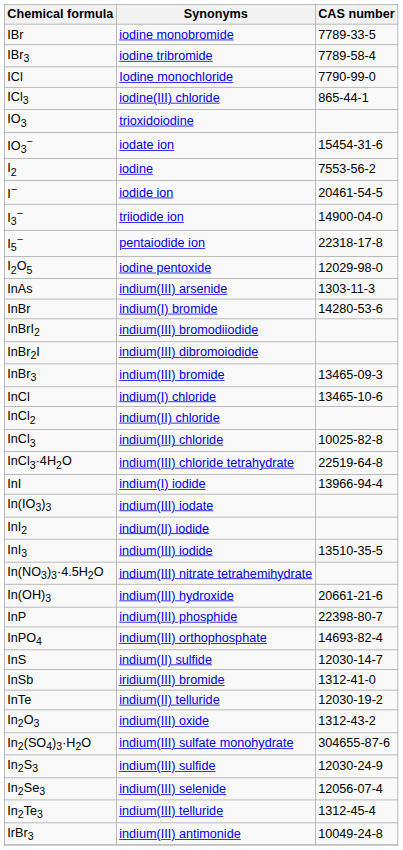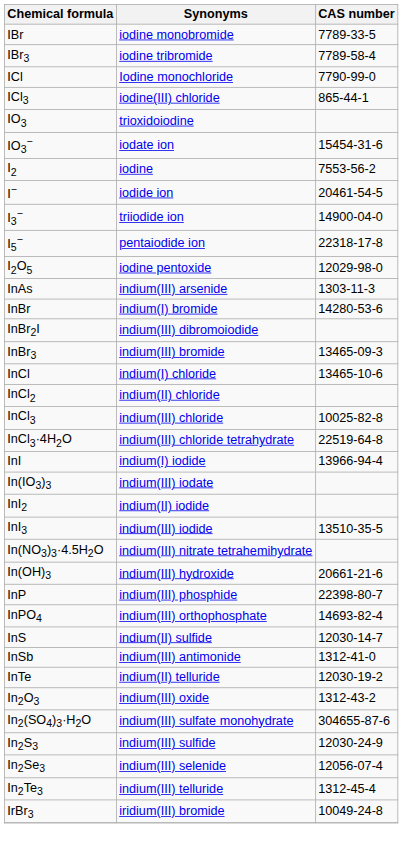 <table class="wikitable sortable">
 <tr>
 <th>Chemical formula</th>
 <th>Synonyms</th>
 <th>CAS number</th>
 </tr>
 <tr>
 <td>IBr</td>
 <td><a href='#'>iodine monobromide</a></td>
 <td>7789-33-5</td>
 </tr>
 <tr>
 <td>IBr<sub>3</sub></td>
 <td><a href='#'>iodine tribromide</a></td>
 <td>7789-58-4</td>
 </tr>
 <tr>
 <td>ICl</td>
 <td><a href='#'>Iodine monochloride</a></td>
 <td>7790-99-0</td>
 </tr>
 <tr>
 <td>ICl<sub>3</sub></td>
 <td><a href='#'>iodine(III) chloride</a></td>
 <td>865-44-1</td>
 </tr>
 <tr>
 <td>IO<sub>3</sub></td>
 <td><a href='#'>trioxidoiodine</a></td>
 <td></td>
 </tr>
 <tr>
 <td>IO<sub>3</sub><sup>−</sup></td>
 <td><a href='#'>iodate ion</a></td>
 <td>15454-31-6</td>
 </tr>
 <tr>
 <td>I<sub>2</sub></td>
 <td><a href='#'>iodine</a></td>
 <td>7553-56-2</td>
 </tr>
 <tr>
 <td>I<sup>−</sup></td>
 <td><a href='#'>iodide ion</a></td>
 <td>20461-54-5</td>
 </tr>
 <tr>
 <td>I<sub>3</sub><sup>−</sup></td>
 <td><a href='#'>triiodide ion</a></td>
 <td>14900-04-0</td>
 </tr>
 <tr>
 <td>I<sub>5</sub><sup>−</sup></td>
 <td><a href='#'>pentaiodide ion</a></td>
 <td>22318-17-8</td>
 </tr>
 <tr>
 <td>I<sub>2</sub>O<sub>5</sub></td>
 <td><a href='#'>iodine pentoxide</a></td>
 <td>12029-98-0</td>
 </tr>
 <tr>
 <td>InAs</td>
 <td><a href='#'>indium(III) arsenide</a></td>
 <td>1303-11-3</td>
 </tr>
 <tr>
 <td>InBr</td>
 <td><a href='#'>indium(I) bromide</a></td>
 <td>14280-53-6</td>
-</tr>
-<tr>
-<td>InBrI<sub>2</sub></td>
-<td><a href='#'>indium(III) bromodiiodide</a></td>
-<td></td>
 </tr>
 <tr>
 <td>InBr<sub>2</sub>I</td>
 <td><a href='#'>indium(III) dibromoiodide</a></td>
 <td></td>
 </tr>
 <tr>
 <td>InBr<sub>3</sub></td>
 <td><a href='#'>indium(III) bromide</a></td>
 <td>13465-09-3</td>
 </tr>
 <tr>
 <td>InCl</td>
 <td><a href='#'>indium(I) chloride</a></td>
 <td>13465-10-6</td>
 </tr>
 <tr>
 <td>InCl<sub>2</sub></td>
 <td><a href='#'>indium(II) chloride</a></td>
 <td></td>
 </tr>
 <tr>
 <td>InCl<sub>3</sub></td>
 <td><a href='#'>indium(III) chloride</a></td>
 <td>10025-82-8</td>
 </tr>
 <tr>
 <td>InCl<sub>3</sub>·4H<sub>2</sub>O</td>
 <td><a href='#'>indium(III) chloride tetrahydrate</a></td>
 <td>22519-64-8</td>
 </tr>
 <tr>
 <td>InI</td>
 <td><a href='#'>indium(I) iodide</a></td>
 <td>13966-94-4</td>
 </tr>
 <tr>
 <td>In(IO<sub>3</sub>)<sub>3</sub></td>
 <td><a href='#'>indium(III) iodate</a></td>
 <td></td>
 </tr>
 <tr>
 <td>InI<sub>2</sub></td>
 <td><a href='#'>indium(II) iodide</a></td>
 <td></td>
 </tr>
 <tr>
 <td>InI<sub>3</sub></td>
 <td><a href='#'>indium(III) iodide</a></td>
 <td>13510-35-5</td>
 </tr>
 <tr>
 <td>In(NO<sub>3</sub>)<sub>3</sub>·4.5H<sub>2</sub>O</td>
 <td><a href='#'>indium(III) nitrate tetrahemihydrate</a></td>
 <td></td>
 </tr>
 <tr>
 <td>In(OH)<sub>3</sub></td>
 <td><a href='#'>indium(III) hydroxide</a></td>
 <td>20661-21-6</td>
 </tr>
 <tr>
 <td>InP</td>
 <td><a href='#'>indium(III) phosphide</a></td>
 <td>22398-80-7</td>
 </tr>
 <tr>
 <td>InPO<sub>4</sub></td>
 <td><a href='#'>indium(III) orthophosphate</a></td>
 <td>14693-82-4</td>
 </tr>
 <tr>
 <td>InS</td>
 <td><a href='#'>indium(II) sulfide</a></td>
 <td>12030-14-7</td>
 </tr>
 <tr>
 <td>InSb</td>
-<td><a href='#'>iridium(III) bromide</a></td>
+<td><a href='#'>indium(III) antimonide</a></td>
 <td>1312-41-0</td>
 </tr>
 <tr>
 <td>InTe</td>
 <td><a href='#'>indium(II) telluride</a></td>
 <td>12030-19-2</td>
 </tr>
 <tr>
 <td>In<sub>2</sub>O<sub>3</sub></td>
 <td><a href='#'>indium(III) oxide</a></td>
 <td>1312-43-2</td>
 </tr>
 <tr>
 <td>In<sub>2</sub>(SO<sub>4</sub>)<sub>3</sub>·H<sub>2</sub>O</td>
 <td><a href='#'>indium(III) sulfate monohydrate</a></td>
 <td>304655-87-6</td>
 </tr>
 <tr>
 <td>In<sub>2</sub>S<sub>3</sub></td>
 <td><a href='#'>indium(III) sulfide</a></td>
 <td>12030-24-9</td>
 </tr>
 <tr>
 <td>In<sub>2</sub>Se<sub>3</sub></td>
 <td><a href='#'>indium(III) selenide</a></td>
 <td>12056-07-4</td>
 </tr>
 <tr>
 <td>In<sub>2</sub>Te<sub>3</sub></td>
 <td><a href='#'>indium(III) telluride</a></td>
 <td>1312-45-4</td>
 </tr>
 <tr>
 <td>IrBr<sub>3</sub></td>
-<td><a href='#'>indium(III) antimonide</a></td>
+<td><a href='#'>iridium(III) bromide</a></td>
 <td>10049-24-8</td>
 </tr>
 <tr>
 </tr>
 </table>
